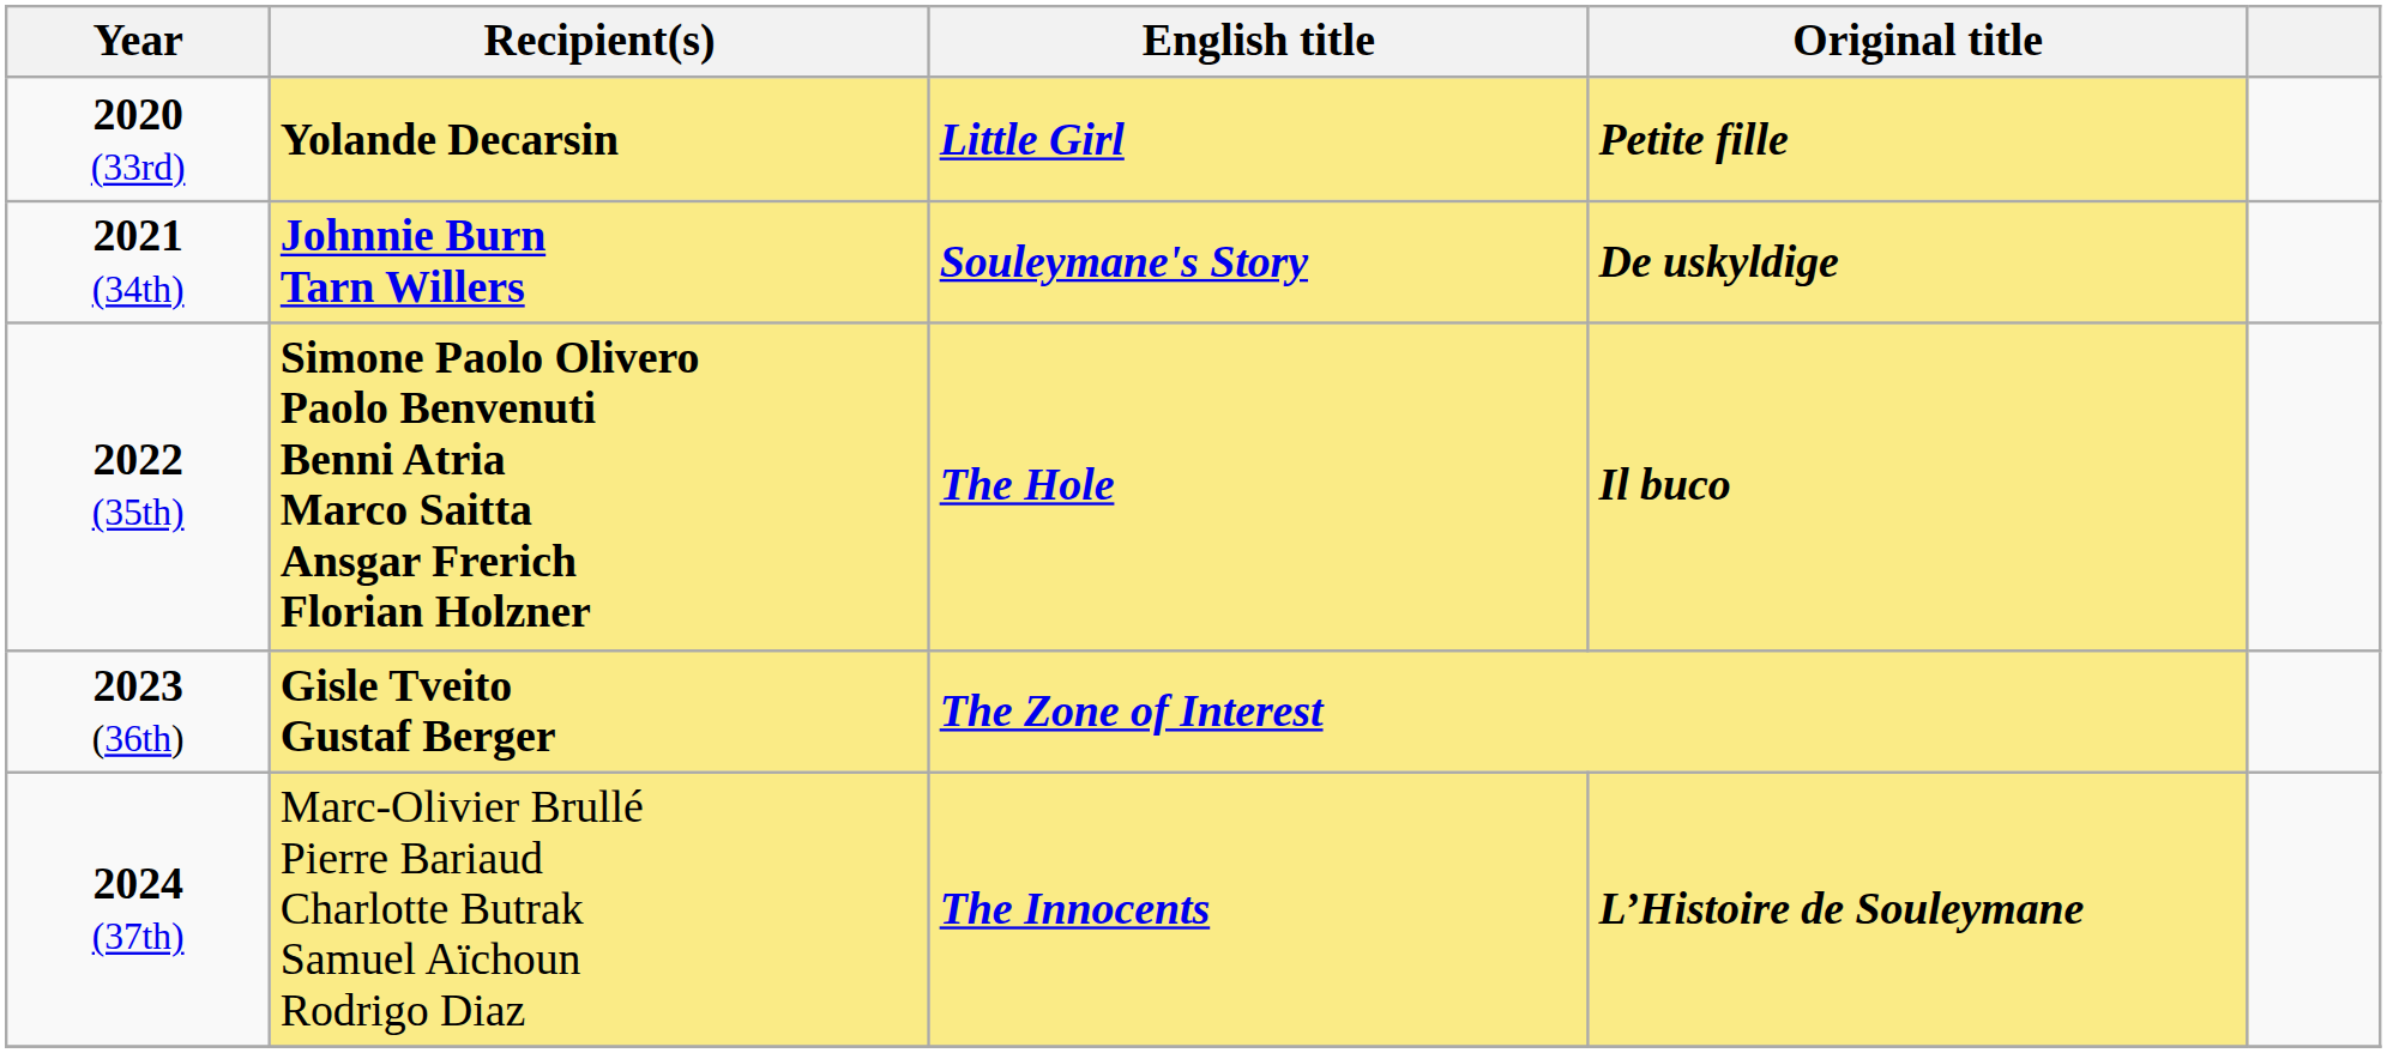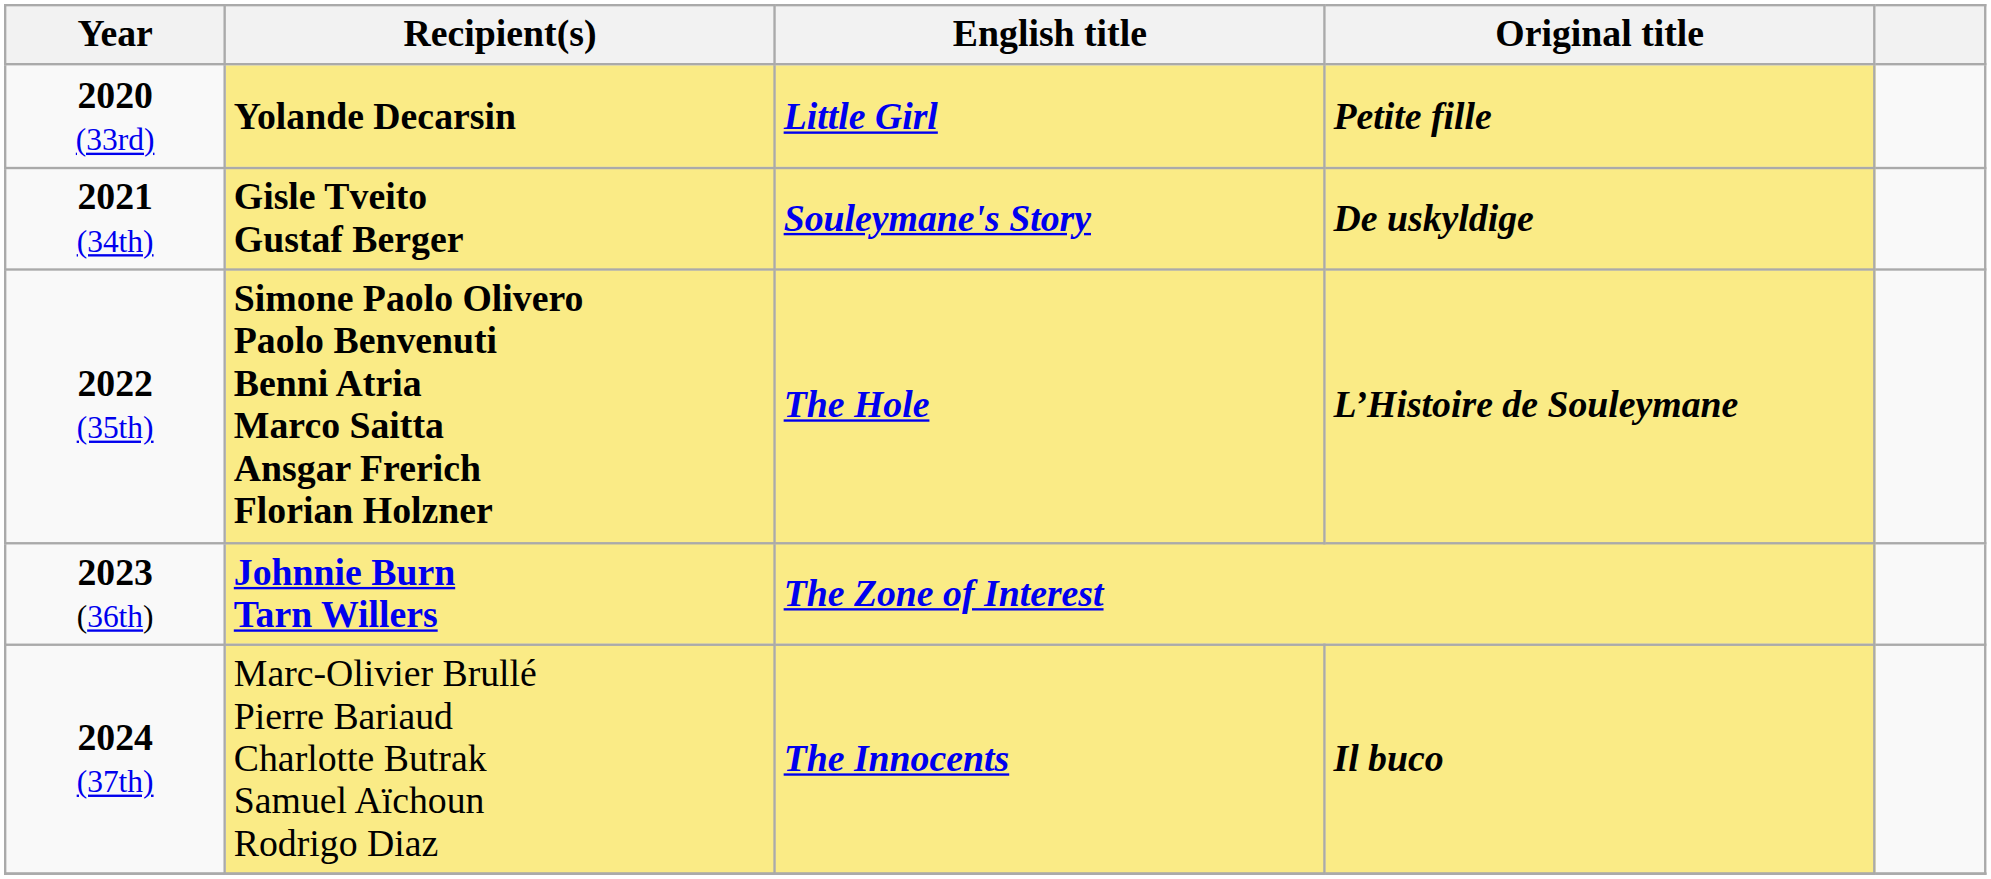 <table class="wikitable" width="95%" cellpadding="5">
 <tr>
 <th width="10%">Year</th>
 <th width="25%">Recipient(s)</th>
 <th width="25%">English title</th>
 <th width="25%">Original title</th>
 <th width="5%"></th>
 </tr>
 <tr>
 <td style="text-align:center;"><strong>2020</strong><br><small><a href='#'>(33rd)</a></small></td>
 <td style="background:#FAEB86;"> <strong>Yolande Decarsin</strong></td>
 <td style="background:#FAEB86;"><strong><em><a href='#'>Little Girl</a></em></strong></td>
 <td style="background:#FAEB86;"><strong><em>Petite fille</em></strong></td>
 <td></td>
 </tr>
 <tr>
 <td style="text-align:center;"><strong>2021</strong><br><small><a href='#'>(34th)</a></small></td>
-<td style="background:#FAEB86;"> <strong><a href='#'>Johnnie Burn</a></strong><br> <strong><a href='#'>Tarn Willers</a></strong></td>
+<td style="background:#FAEB86;"> <strong>Gisle Tveito</strong><br> <strong>Gustaf Berger</strong></td>
 <td style="background:#FAEB86;"><strong><em><a href='#'>Souleymane's Story</a></em></strong></td>
 <td style="background:#FAEB86;"><strong><em>De uskyldige</em></strong></td>
 <td></td>
 </tr>
 <tr>
 <td style="text-align:center;"><strong>2022</strong><br><small><a href='#'>(35th)</a></small></td>
 <td style="background:#FAEB86;"> <strong>Simone Paolo Olivero</strong><br> <strong>Paolo Benvenuti</strong><br> <strong>Benni Atria</strong><br> <strong>Marco Saitta</strong><br> <strong>Ansgar Frerich</strong><br> <strong>Florian Holzner</strong></td>
 <td style="background:#FAEB86;"><strong><em><a href='#'>The Hole</a></em></strong></td>
-<td style="background:#FAEB86;"><strong><em>Il buco</em></strong></td>
+<td style="background:#FAEB86;"><strong><em>L’Histoire de Souleymane</em></strong></td>
 <td></td>
 </tr>
 <tr>
 <td style="text-align:center;"><strong>2023</strong><br><small>(<a href='#'>36th</a>)</small></td>
-<td style="background:#FAEB86;"> <strong>Gisle Tveito</strong><br> <strong>Gustaf Berger</strong></td>
+<td style="background:#FAEB86;"> <strong><a href='#'>Johnnie Burn</a></strong><br> <strong><a href='#'>Tarn Willers</a></strong></td>
 <td colspan="2" style="background:#FAEB86;"><strong><em><a href='#'>The Zone of Interest</a></em></strong></td>
 <td></td>
 </tr>
 <tr>
 <td style="text-align:center;"><strong>2024</strong><br><small><a href='#'>(37th)</a></small></td>
 <td style="background:#FAEB86;"> Marc-Olivier Brullé<br> Pierre Bariaud<br> Charlotte Butrak<br> Samuel Aïchoun<br> Rodrigo Diaz</td>
 <td style="background:#FAEB86;"><strong><em><a href='#'>The Innocents</a></em></strong></td>
-<td style="background:#FAEB86;"><strong><em>L’Histoire de Souleymane</em></strong></td>
+<td style="background:#FAEB86;"><strong><em>Il buco</em></strong></td>
 <td></td>
 </tr>
 <tr>
 </tr>
 </table>
